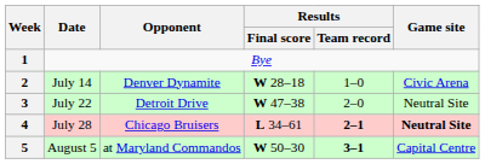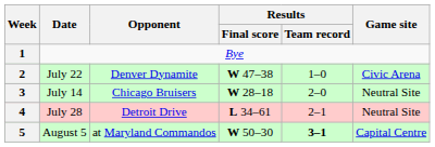 <table class="wikitable" style="font-size: 92%;" "align=center">
 <tr>
 <th rowspan="2">Week</th>
 <th rowspan="2">Date</th>
 <th rowspan="2">Opponent</th>
 <th colspan="2">Results</th>
 <th rowspan="2">Game site</th>
 </tr>
 <tr>
 <th>Final score</th>
 <th>Team record</th>
 </tr>
 <tr>
 <th>1</th>
 <td colspan="8" style="text-align:center;"><em><a href='#'>Bye</a></em></td>
 </tr>
 <tr style="background:#cfc">
 <th>2</th>
-<td style="text-align:center;">July 14</td>
+<td style="text-align:center;">July 22</td>
 <td style="text-align:center;"><a href='#'>Denver Dynamite</a></td>
-<td style="text-align:center;"><strong>W</strong> 28–18</td>
+<td style="text-align:center;"><strong>W</strong> 47–38</td>
 <td style="text-align:center;">1–0</td>
 <td style="text-align:center;"><a href='#'>Civic Arena</a></td>
 </tr>
 <tr style="background:#cfc">
 <th>3</th>
-<td style="text-align:center;">July 22</td>
-<td style="text-align:center;"><a href='#'>Detroit Drive</a></td>
-<td style="text-align:center;"><strong>W</strong> 47–38</td>
+<td style="text-align:center;">July 14</td>
+<td style="text-align:center;"><a href='#'>Chicago Bruisers</a></td>
+<td style="text-align:center;"><strong>W</strong> 28–18</td>
 <td style="text-align:center;">2–0</td>
 <td style="text-align:center;">Neutral Site</td>
 </tr>
 <tr style="background:#fcc">
 <th>4</th>
 <td style="text-align:center;">July 28</td>
-<td style="text-align:center;"><a href='#'>Chicago Bruisers</a></td>
+<td style="text-align:center;"><a href='#'>Detroit Drive</a></td>
 <td style="text-align:center;"><strong>L</strong> 34–61</td>
-<td style="text-align:center;"><strong>2–1</strong></td>
-<td style="text-align:center;"><strong>Neutral Site</strong></td>
+<td style="text-align:center;">2–1</td>
+<td style="text-align:center;">Neutral Site</td>
 </tr>
 <tr style="background:#cfc">
 <th>5</th>
 <td style="text-align:center;">August 5</td>
 <td style="text-align:center;">at <a href='#'>Maryland Commandos</a></td>
 <td style="text-align:center;"><strong>W</strong> 50–30</td>
 <td style="text-align:center;"><strong>3–1</strong></td>
 <td style="text-align:center;"><a href='#'>Capital Centre</a></td>
 </tr>
 </table>
